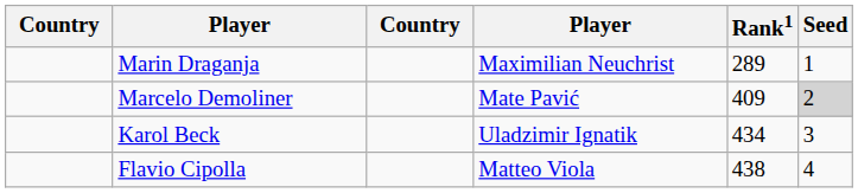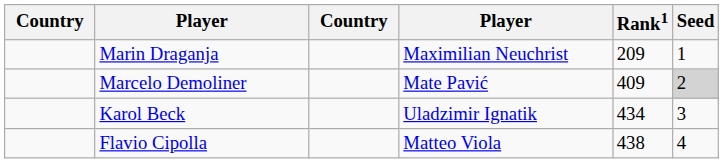 <table class="sortable wikitable">
 <tr>
 <th width="70">Country</th>
 <th width="175">Player</th>
 <th width="70">Country</th>
 <th width="175">Player</th>
 <th>Rank<sup>1</sup></th>
 <th>Seed</th>
 </tr>
 <tr>
 <td></td>
 <td><a href='#'>Marin Draganja</a></td>
 <td></td>
 <td><a href='#'>Maximilian Neuchrist</a></td>
-<td>289</td>
+<td>209</td>
 <td>1</td>
 </tr>
 <tr>
 <td></td>
 <td><a href='#'>Marcelo Demoliner</a></td>
 <td></td>
 <td><a href='#'>Mate Pavić</a></td>
 <td>409</td>
 <td style="background: lightgrey;">2</td>
 </tr>
 <tr>
 <td></td>
 <td><a href='#'>Karol Beck</a></td>
 <td></td>
 <td><a href='#'>Uladzimir Ignatik</a></td>
 <td>434</td>
 <td>3</td>
 </tr>
 <tr>
 <td></td>
 <td><a href='#'>Flavio Cipolla</a></td>
 <td></td>
 <td><a href='#'>Matteo Viola</a></td>
 <td>438</td>
 <td>4</td>
 </tr>
 </table>
